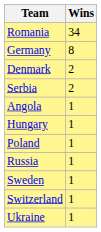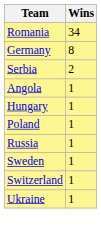 <table class="wikitable sortable">
 <tr>
 <th>Team</th>
 <th>Wins</th>
 </tr>
 <tr>
 <td style="background:#fff68f"> <a href='#'>Romania</a></td>
 <td style="background:#fff68f">34</td>
 </tr>
 <tr>
 <td style="background:#fff68f"> <a href='#'>Germany</a></td>
 <td style="background:#fff68f">8</td>
-</tr>
-<tr>
-<td style="background:#fff68f"> <a href='#'>Denmark</a></td>
-<td style="background:#fff68f">2</td>
 </tr>
 <tr>
 <td style="background:#fff68f"> <a href='#'>Serbia</a></td>
 <td style="background:#fff68f">2</td>
 </tr>
 <tr>
 <td style="background:#fff68f"> <a href='#'>Angola</a></td>
 <td style="background:#fff68f">1</td>
 </tr>
 <tr>
 <td style="background:#fff68f"> <a href='#'>Hungary</a></td>
 <td style="background:#fff68f">1</td>
 </tr>
 <tr>
 <td style="background:#fff68f"> <a href='#'>Poland</a></td>
 <td style="background:#fff68f">1</td>
 </tr>
 <tr>
 <td style="background:#fff68f"> <a href='#'>Russia</a></td>
 <td style="background:#fff68f">1</td>
 </tr>
 <tr>
 <td style="background:#fff68f"> <a href='#'>Sweden</a></td>
 <td style="background:#fff68f">1</td>
 </tr>
 <tr>
 <td style="background:#fff68f"> <a href='#'>Switzerland</a></td>
 <td style="background:#fff68f">1</td>
 </tr>
 <tr>
 <td style="background:#fff68f"> <a href='#'>Ukraine</a></td>
 <td style="background:#fff68f">1</td>
 </tr>
 </table>
